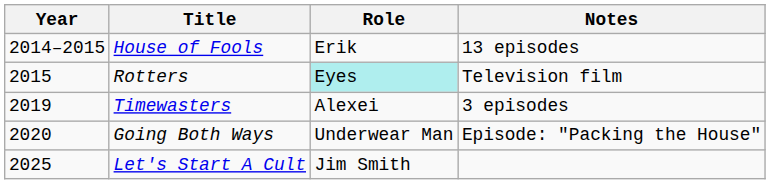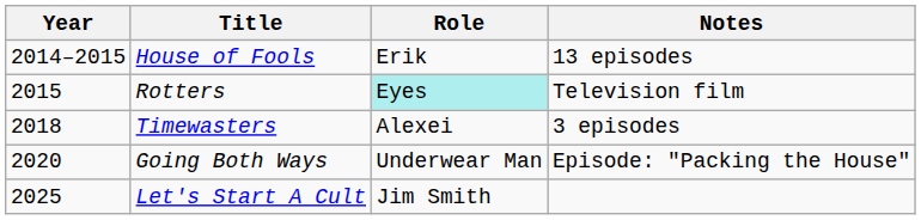 <table class="wikitable sortable">
 <tr>
 <th>Year</th>
 <th>Title</th>
 <th>Role</th>
 <th>Notes</th>
 </tr>
 <tr>
 <td>2014–2015</td>
 <td><a href='#'><em>House of Fools</em></a></td>
 <td>Erik</td>
 <td>13 episodes</td>
 </tr>
 <tr>
 <td>2015</td>
 <td><em>Rotters</em></td>
 <td style="background: paleturquoise;">Eyes</td>
 <td>Television film</td>
 </tr>
 <tr>
-<td>2019</td>
+<td>2018</td>
 <td><em><a href='#'>Timewasters</a></em></td>
 <td>Alexei</td>
 <td>3 episodes</td>
 </tr>
 <tr>
 <td>2020</td>
 <td><em>Going Both Ways</em></td>
 <td>Underwear Man</td>
 <td>Episode: "Packing the House"</td>
 </tr>
 <tr>
 <td>2025</td>
 <td><em><a href='#'>Let's Start A Cult</a></em></td>
 <td>Jim Smith</td>
 <td></td>
 </tr>
 </table>
